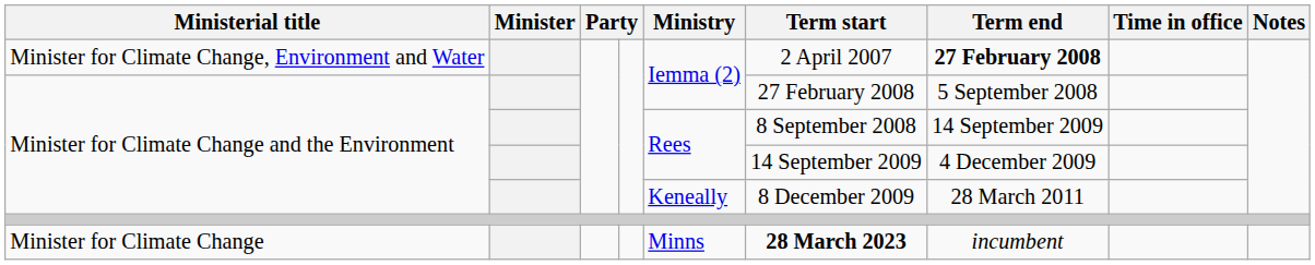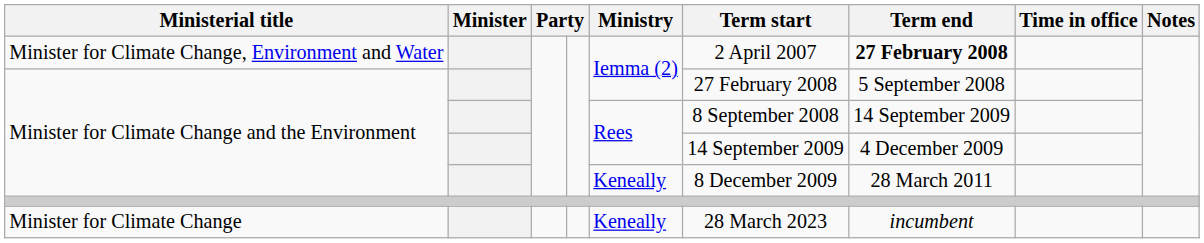 <table class="wikitable sortable plainrowheaders">
 <tr>
 <th scope=col>Ministerial title</th>
 <th scope=col>Minister</th>
 <th scope=col colspan=2>Party</th>
 <th scope=col>Ministry</th>
 <th scope=col>Term start</th>
 <th scope=col>Term end</th>
 <th scope=col>Time in office</th>
 <th scope=col class="unsortable">Notes</th>
 </tr>
 <tr>
 <td>Minister for Climate Change, <a href='#'>Environment</a> and <a href='#'>Water</a></td>
 <th scope=row></th>
 <td rowspan=5 > </td>
 <td rowspan=5></td>
 <td rowspan=2><a href='#'>Iemma (2)</a></td>
 <td align=center>2 April 2007</td>
 <td align=center><strong>27 February 2008</strong></td>
 <td align=right></td>
 </tr>
 <tr>
 <td rowspan=4>Minister for Climate Change and the Environment</td>
 <th scope=row></th>
 <td align=center>27 February 2008</td>
 <td align=center>5 September 2008</td>
 <td align=right></td>
 </tr>
 <tr>
 <th scope=row></th>
 <td rowspan=2><a href='#'>Rees</a></td>
 <td align=center>8 September 2008</td>
 <td align=center>14 September 2009</td>
 <td align=right></td>
 </tr>
 <tr>
 <th scope=row></th>
 <td align=center>14 September 2009</td>
 <td align=center>4 December 2009</td>
 <td align=right></td>
 </tr>
 <tr>
 <th scope=row></th>
 <td><a href='#'>Keneally</a></td>
 <td align=center>8 December 2009</td>
 <td align=center>28 March 2011</td>
 <td align=right></td>
 </tr>
 <tr>
 <th colspan=10 style="background: #cccccc;"></th>
 </tr>
 <tr>
 <td>Minister for Climate Change</td>
 <th scope=row></th>
 <td> </td>
 <td></td>
-<td><a href='#'>Minns</a></td>
-<td align=center><strong>28 March 2023</strong></td>
+<td><a href='#'>Keneally</a></td>
+<td align=center>28 March 2023</td>
 <td align=center><em>incumbent</em></td>
 <td align=right><strong></strong></td>
 </tr>
 </table>
